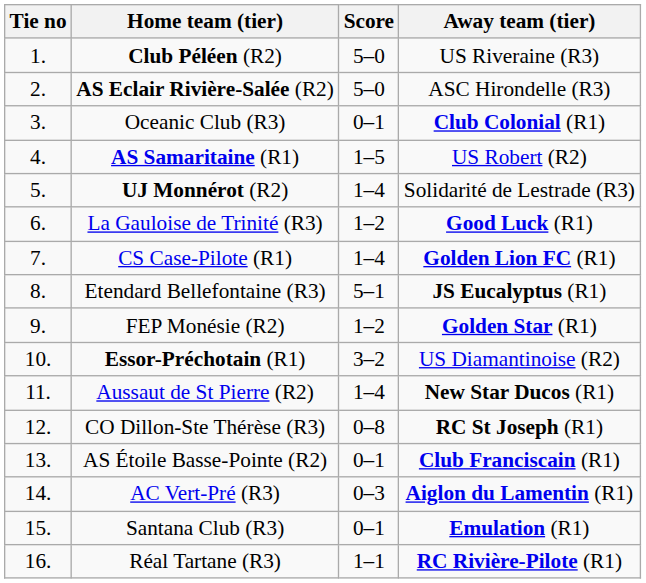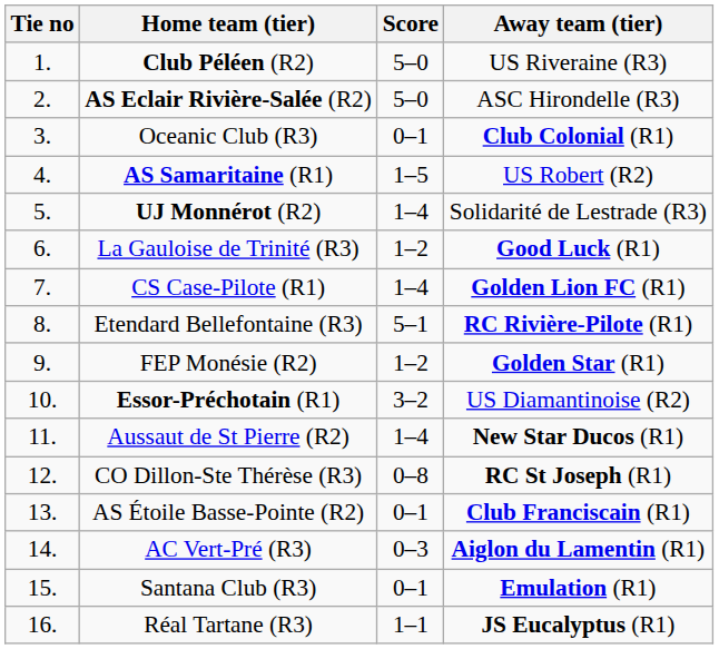 <table class="wikitable" style="text-align: center">
 <tr>
 <th>Tie no</th>
 <th>Home team (tier)</th>
 <th>Score</th>
 <th>Away team (tier)</th>
 </tr>
 <tr>
 <td>1.</td>
 <td> <strong>Club Péléen</strong> (R2)</td>
 <td>5–0</td>
 <td>US Riveraine (R3) </td>
 </tr>
 <tr>
 <td>2.</td>
 <td> <strong>AS Eclair Rivière-Salée</strong> (R2)</td>
 <td>5–0</td>
 <td>ASC Hirondelle (R3) </td>
 </tr>
 <tr>
 <td>3.</td>
 <td> Oceanic Club (R3)</td>
 <td>0–1</td>
 <td><strong><a href='#'>Club Colonial</a></strong> (R1) </td>
 </tr>
 <tr>
 <td>4.</td>
 <td> <strong><a href='#'>AS Samaritaine</a></strong> (R1)</td>
 <td>1–5</td>
 <td><a href='#'>US Robert</a> (R2) </td>
 </tr>
 <tr>
 <td>5.</td>
 <td> <strong>UJ Monnérot</strong> (R2)</td>
 <td>1–4</td>
 <td>Solidarité de Lestrade (R3) </td>
 </tr>
 <tr>
 <td>6.</td>
 <td> <a href='#'>La Gauloise de Trinité</a> (R3)</td>
 <td>1–2</td>
 <td><strong><a href='#'>Good Luck</a></strong> (R1) </td>
 </tr>
 <tr>
 <td>7.</td>
 <td> <a href='#'>CS Case-Pilote</a> (R1)</td>
 <td>1–4</td>
 <td><strong><a href='#'>Golden Lion FC</a></strong> (R1) </td>
 </tr>
 <tr>
 <td>8.</td>
 <td> Etendard Bellefontaine (R3)</td>
 <td>5–1</td>
-<td><strong>JS Eucalyptus</strong> (R1) </td>
+<td><strong><a href='#'>RC Rivière-Pilote</a></strong> (R1) </td>
 </tr>
 <tr>
 <td>9.</td>
 <td> FEP Monésie (R2)</td>
 <td>1–2</td>
 <td><strong><a href='#'>Golden Star</a></strong> (R1) </td>
 </tr>
 <tr>
 <td>10.</td>
 <td> <strong>Essor-Préchotain</strong> (R1)</td>
 <td>3–2</td>
 <td><a href='#'>US Diamantinoise</a> (R2) </td>
 </tr>
 <tr>
 <td>11.</td>
 <td> <a href='#'>Aussaut de St Pierre</a> (R2)</td>
 <td>1–4</td>
 <td><strong>New Star Ducos</strong> (R1) </td>
 </tr>
 <tr>
 <td>12.</td>
 <td> CO Dillon-Ste Thérèse (R3)</td>
 <td>0–8</td>
 <td><strong>RC St Joseph</strong> (R1) </td>
 </tr>
 <tr>
 <td>13.</td>
 <td> AS Étoile Basse-Pointe (R2)</td>
 <td>0–1</td>
 <td><strong><a href='#'>Club Franciscain</a></strong> (R1) </td>
 </tr>
 <tr>
 <td>14.</td>
 <td> <a href='#'>AC Vert-Pré</a> (R3)</td>
 <td>0–3</td>
 <td><strong><a href='#'>Aiglon du Lamentin</a></strong> (R1) </td>
 </tr>
 <tr>
 <td>15.</td>
 <td> Santana Club (R3)</td>
 <td>0–1</td>
 <td><strong><a href='#'>Emulation</a></strong> (R1) </td>
 </tr>
 <tr>
 <td>16.</td>
 <td> Réal Tartane (R3)</td>
 <td>1–1 </td>
-<td><strong><a href='#'>RC Rivière-Pilote</a></strong> (R1) </td>
+<td><strong>JS Eucalyptus</strong> (R1) </td>
 </tr>
 </table>
